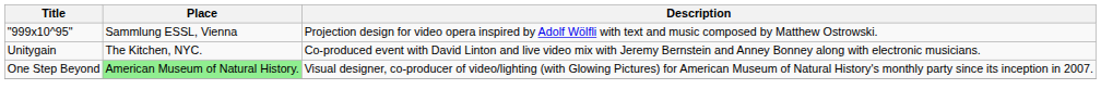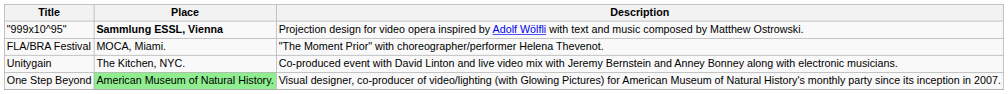 <table class="wikitable">
 <tr>
 <th>Title</th>
 <th>Place</th>
 <th>Description</th>
 </tr>
 <tr>
 <td>"999x10^95"</td>
-<td>Sammlung ESSL, Vienna</td>
+<td><strong>Sammlung ESSL, Vienna</strong></td>
 <td>Projection design for video opera inspired by <a href='#'>Adolf Wölfli</a> with text and music composed by Matthew Ostrowski.</td>
+</tr>
+<tr>
+<td>FLA/BRA Festival</td>
+<td>MOCA, Miami.</td>
+<td>"The Moment Prior" with choreographer/performer Helena Thevenot.</td>
 </tr>
 <tr>
 <td>Unitygain</td>
 <td>The Kitchen, NYC.</td>
 <td>Co-produced event with David Linton and live video mix with Jeremy Bernstein and Anney Bonney along with electronic musicians.</td>
 </tr>
 <tr>
 <td>One Step Beyond</td>
 <td style="background: lightgreen;">American Museum of Natural History.</td>
 <td>Visual designer, co-producer of video/lighting (with Glowing Pictures) for American Museum of Natural History's monthly party since its inception in 2007.</td>
 </tr>
 <tr>
 </tr>
 </table>
